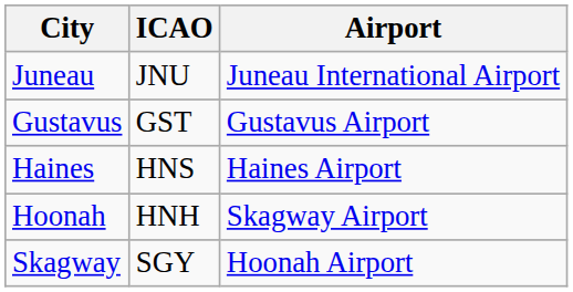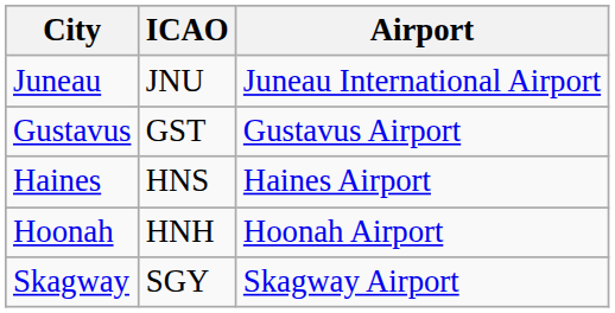 <table class="wikitable">
 <tr>
 <th>City</th>
 <th>ICAO</th>
 <th>Airport</th>
 </tr>
 <tr>
 <td><a href='#'>Juneau</a></td>
 <td>JNU</td>
 <td><a href='#'>Juneau International Airport</a></td>
 </tr>
 <tr>
 <td><a href='#'>Gustavus</a></td>
 <td>GST</td>
 <td><a href='#'>Gustavus Airport</a></td>
 </tr>
 <tr>
 <td><a href='#'>Haines</a></td>
 <td>HNS</td>
 <td><a href='#'>Haines Airport</a></td>
 </tr>
 <tr>
 <td><a href='#'>Hoonah</a></td>
 <td>HNH</td>
-<td><a href='#'>Skagway Airport</a></td>
+<td><a href='#'>Hoonah Airport</a></td>
 </tr>
 <tr>
 <td><a href='#'>Skagway</a></td>
 <td>SGY</td>
-<td><a href='#'>Hoonah Airport</a></td>
+<td><a href='#'>Skagway Airport</a></td>
 </tr>
 </table>
